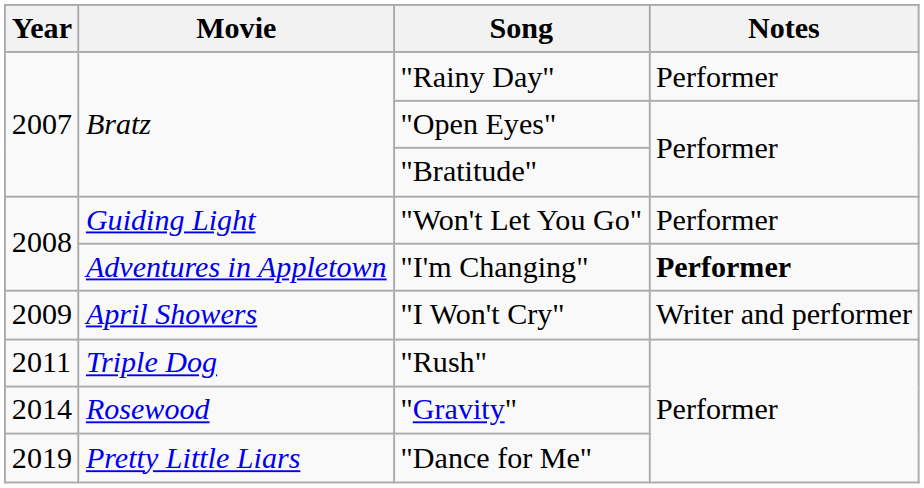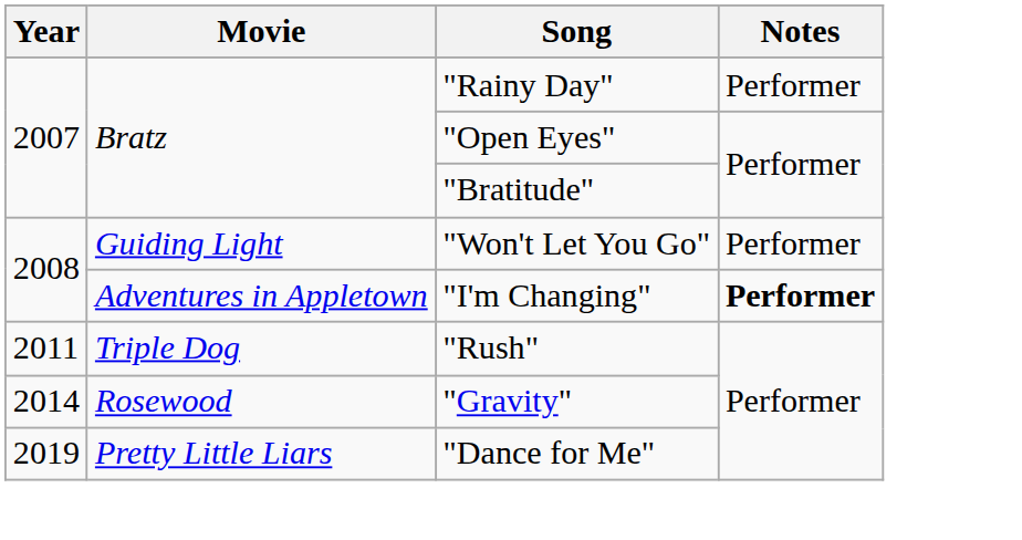 <table class="wikitable">
 <tr style="text-align:center;">
 <th>Year</th>
 <th>Movie</th>
 <th>Song</th>
 <th>Notes</th>
 </tr>
 <tr>
 <td rowspan="3">2007</td>
 <td rowspan="3"><em>Bratz</em></td>
 <td>"Rainy Day"</td>
 <td>Performer</td>
 </tr>
 <tr>
 <td>"Open Eyes"</td>
 <td rowspan="2">Performer</td>
 </tr>
 <tr>
 <td>"Bratitude"</td>
 </tr>
 <tr>
 <td rowspan="2">2008</td>
 <td><em><a href='#'>Guiding Light</a></em></td>
 <td>"Won't Let You Go"</td>
 <td>Performer</td>
 </tr>
 <tr>
 <td><em><a href='#'>Adventures in Appletown</a></em></td>
 <td>"I'm Changing"</td>
 <td><strong>Performer</strong></td>
 </tr>
 <tr>
-<td>2009</td>
-<td><em><a href='#'>April Showers</a></em></td>
-<td>"I Won't Cry"</td>
-<td>Writer and performer</td>
-</tr>
-<tr>
 <td>2011</td>
 <td><em><a href='#'>Triple Dog</a></em></td>
 <td>"Rush"</td>
 <td rowspan="3">Performer</td>
 </tr>
 <tr>
 <td>2014</td>
 <td><em><a href='#'>Rosewood</a></em></td>
 <td>"<a href='#'>Gravity</a>"</td>
 </tr>
 <tr>
 <td>2019</td>
 <td><em><a href='#'>Pretty Little Liars</a></em></td>
 <td>"Dance for Me"</td>
 </tr>
 </table>
